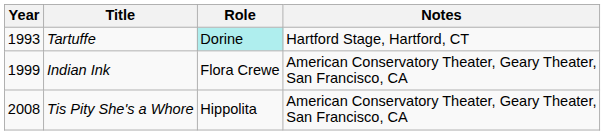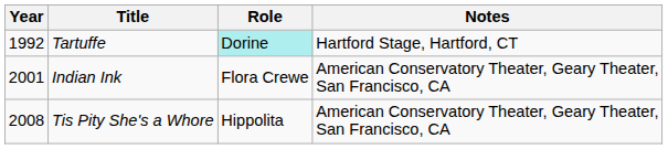 <table class="wikitable sortable">
 <tr>
 <th>Year</th>
 <th>Title</th>
 <th>Role</th>
 <th class="unsortable">Notes</th>
 </tr>
 <tr>
-<td>1993</td>
+<td>1992</td>
 <td><em>Tartuffe</em></td>
 <td style="background: paleturquoise;">Dorine</td>
 <td>Hartford Stage, Hartford, CT</td>
 </tr>
 <tr>
-<td>1999</td>
+<td>2001</td>
 <td><em>Indian Ink</em></td>
 <td>Flora Crewe</td>
 <td>American Conservatory Theater, Geary Theater,<br>San Francisco, CA</td>
 </tr>
 <tr>
 <td>2008</td>
 <td><em>Tis Pity She's a Whore</em></td>
 <td>Hippolita</td>
 <td>American Conservatory Theater, Geary Theater,<br>San Francisco, CA</td>
 </tr>
 </table>
